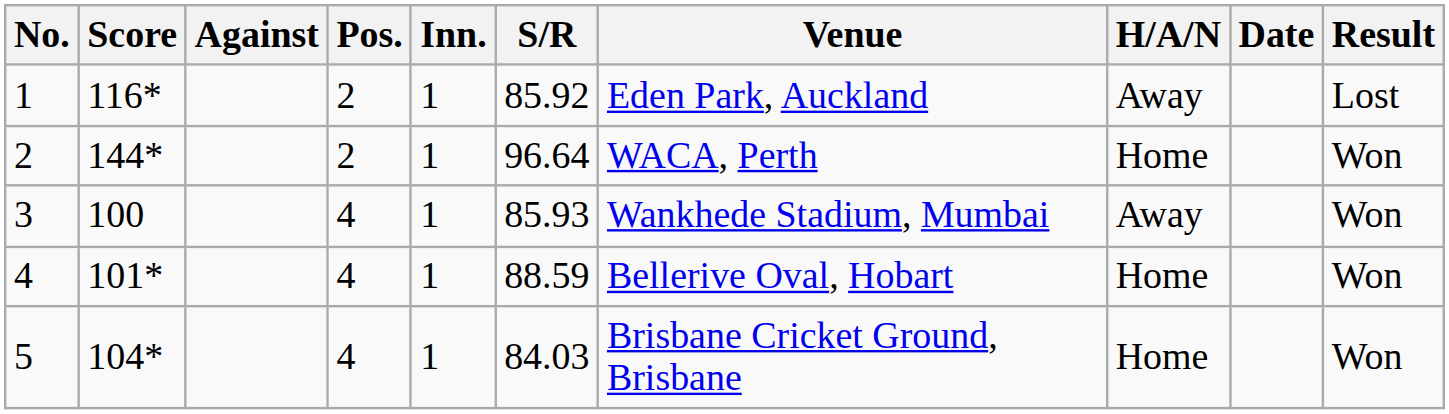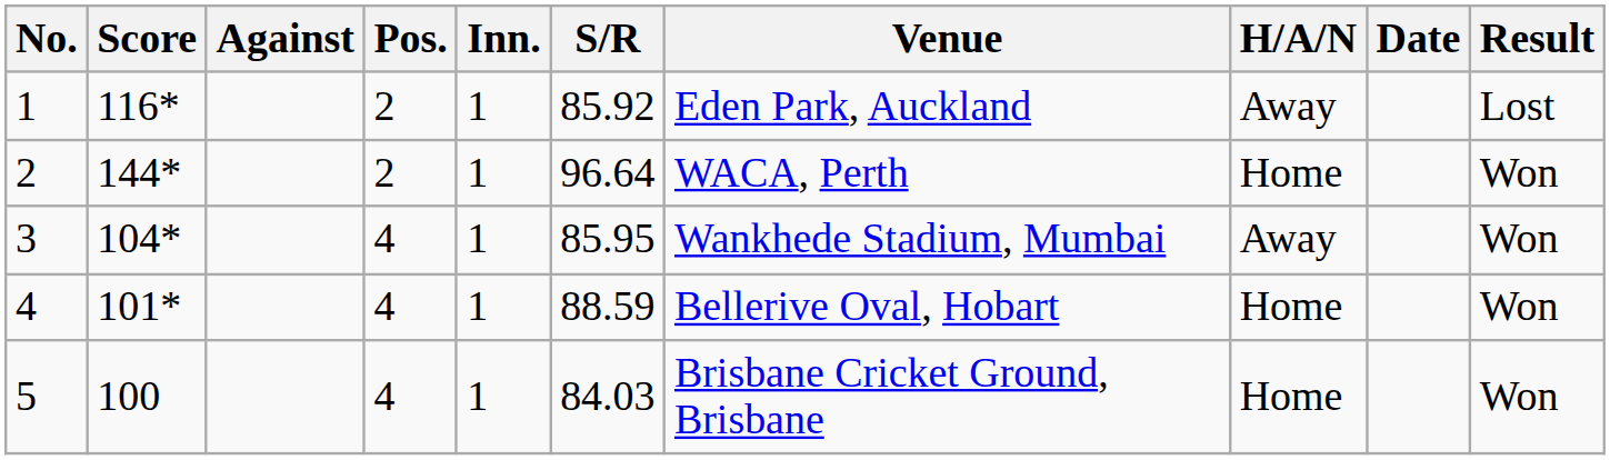 <table class="wikitable sortable">
 <tr>
 <th>No.</th>
 <th>Score</th>
 <th>Against</th>
 <th>Pos.</th>
 <th>Inn.</th>
 <th>S/R</th>
 <th>Venue</th>
 <th>H/A/N</th>
 <th>Date</th>
 <th>Result</th>
 </tr>
 <tr>
 <td>1</td>
 <td>116*</td>
 <td></td>
 <td>2</td>
 <td>1</td>
 <td>85.92</td>
 <td><a href='#'>Eden Park</a>, <a href='#'>Auckland</a></td>
 <td>Away</td>
 <td></td>
 <td>Lost</td>
 </tr>
 <tr>
 <td>2</td>
 <td>144*</td>
 <td></td>
 <td>2</td>
 <td>1</td>
 <td>96.64</td>
 <td><a href='#'>WACA</a>, <a href='#'>Perth</a></td>
 <td>Home</td>
 <td></td>
 <td>Won</td>
 </tr>
 <tr>
 <td>3</td>
-<td>100</td>
+<td>104*</td>
 <td></td>
 <td>4</td>
 <td>1</td>
-<td>85.93</td>
+<td>85.95</td>
 <td><a href='#'>Wankhede Stadium</a>, <a href='#'>Mumbai</a></td>
 <td>Away</td>
 <td></td>
 <td>Won</td>
 </tr>
 <tr>
 <td>4</td>
 <td>101*</td>
 <td></td>
 <td>4</td>
 <td>1</td>
 <td>88.59</td>
 <td><a href='#'>Bellerive Oval</a>, <a href='#'>Hobart</a></td>
 <td>Home</td>
 <td></td>
 <td>Won</td>
 </tr>
 <tr>
 <td>5</td>
-<td>104*</td>
+<td>100</td>
 <td></td>
 <td>4</td>
 <td>1</td>
 <td>84.03</td>
 <td><a href='#'>Brisbane Cricket Ground</a>, <a href='#'>Brisbane</a></td>
 <td>Home</td>
 <td></td>
 <td>Won</td>
 </tr>
 </table>
